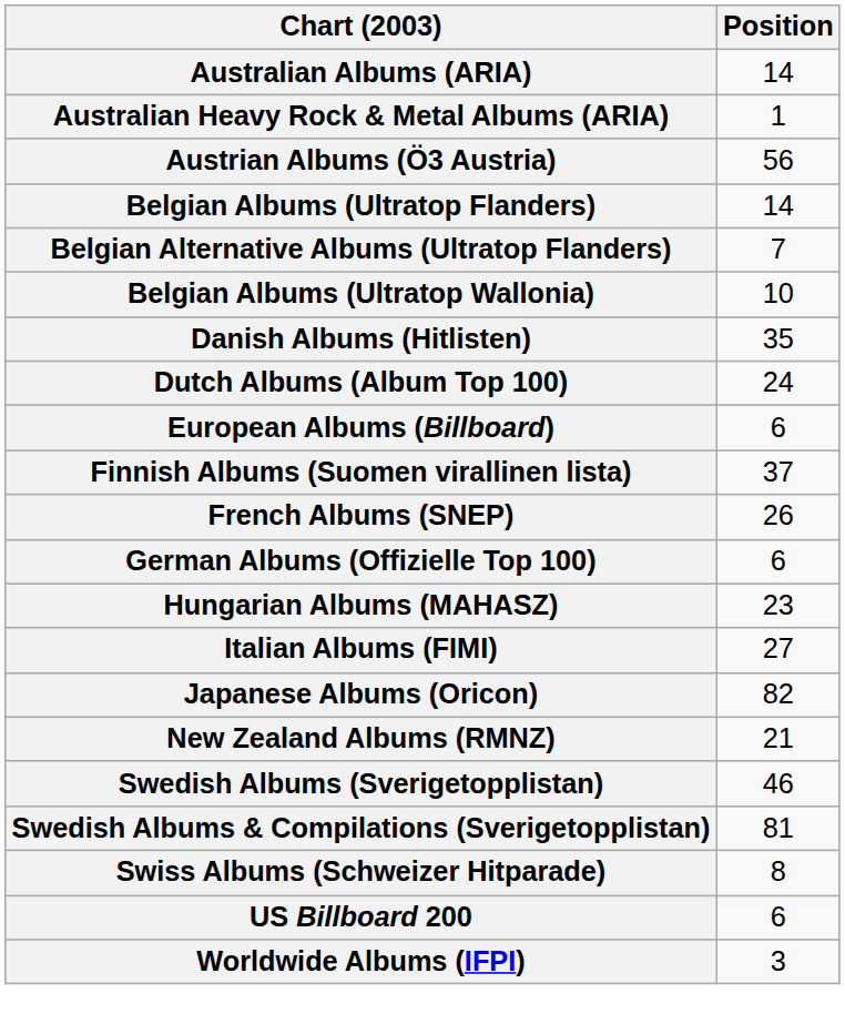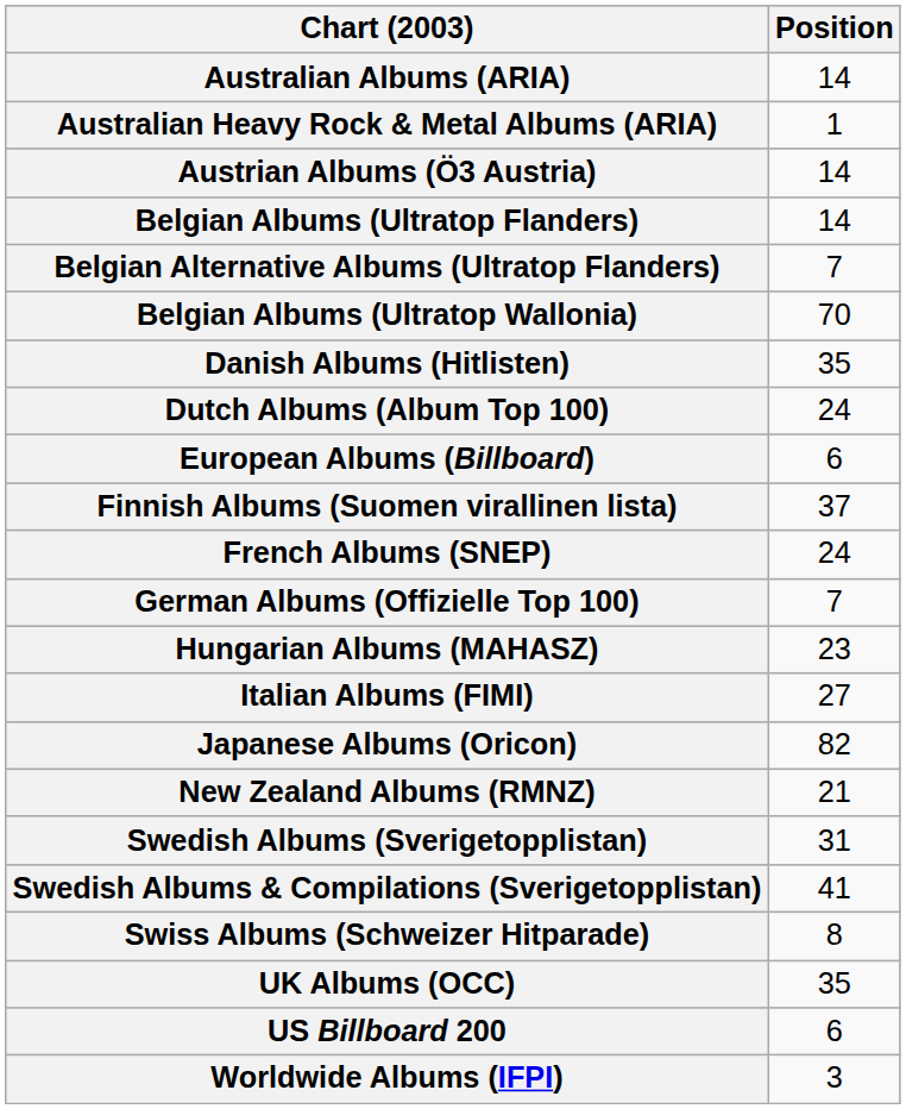 <table class="wikitable sortable plainrowheaders">
 <tr>
 <th scope="col">Chart (2003)</th>
 <th scope="col">Position</th>
 </tr>
 <tr>
 <th scope="row">Australian Albums (ARIA)</th>
 <td style="text-align:center;">14</td>
 </tr>
 <tr>
 <th scope="row">Australian Heavy Rock & Metal Albums (ARIA)</th>
 <td style="text-align:center;">1</td>
 </tr>
 <tr>
 <th scope="row">Austrian Albums (Ö3 Austria)</th>
-<td style="text-align:center;">56</td>
+<td style="text-align:center;">14</td>
 </tr>
 <tr>
 <th scope="row">Belgian Albums (Ultratop Flanders)</th>
 <td style="text-align:center;">14</td>
 </tr>
 <tr>
 <th scope="row">Belgian Alternative Albums (Ultratop Flanders)</th>
 <td style="text-align:center;">7</td>
 </tr>
 <tr>
 <th scope="row">Belgian Albums (Ultratop Wallonia)</th>
-<td style="text-align:center;">10</td>
+<td style="text-align:center;">70</td>
 </tr>
 <tr>
 <th scope="row">Danish Albums (Hitlisten)</th>
 <td style="text-align:center;">35</td>
 </tr>
 <tr>
 <th scope="row">Dutch Albums (Album Top 100)</th>
 <td style="text-align:center;">24</td>
 </tr>
 <tr>
 <th scope="row">European Albums (<em>Billboard</em>)</th>
 <td style="text-align:center;">6</td>
 </tr>
 <tr>
 <th scope="row">Finnish Albums (Suomen virallinen lista)</th>
 <td style="text-align:center;">37</td>
 </tr>
 <tr>
 <th scope="row">French Albums (SNEP)</th>
-<td style="text-align:center;">26</td>
+<td style="text-align:center;">24</td>
 </tr>
 <tr>
 <th scope="row">German Albums (Offizielle Top 100)</th>
-<td style="text-align:center;">6</td>
+<td style="text-align:center;">7</td>
 </tr>
 <tr>
 <th scope="row">Hungarian Albums (MAHASZ)</th>
 <td style="text-align:center;">23</td>
 </tr>
 <tr>
 <th scope="row">Italian Albums (FIMI)</th>
 <td style="text-align:center;">27</td>
 </tr>
 <tr>
 <th scope="row">Japanese Albums (Oricon)</th>
 <td style="text-align:center;">82</td>
 </tr>
 <tr>
 <th scope="row">New Zealand Albums (RMNZ)</th>
 <td style="text-align:center;">21</td>
 </tr>
 <tr>
 <th scope="row">Swedish Albums (Sverigetopplistan)</th>
-<td style="text-align:center;">46</td>
+<td style="text-align:center;">31</td>
 </tr>
 <tr>
 <th scope="row">Swedish Albums & Compilations (Sverigetopplistan)</th>
-<td style="text-align:center;">81</td>
+<td style="text-align:center;">41</td>
 </tr>
 <tr>
 <th scope="row">Swiss Albums (Schweizer Hitparade)</th>
 <td style="text-align:center;">8</td>
+</tr>
+<tr>
+<th scope="row">UK Albums (OCC)</th>
+<td align="center">35</td>
 </tr>
 <tr>
 <th scope="row">US <em>Billboard</em> 200</th>
 <td align="center">6</td>
 </tr>
 <tr>
 <th scope="row">Worldwide Albums (<a href='#'>IFPI</a>)</th>
 <td style="text-align:center;">3</td>
 </tr>
 </table>
